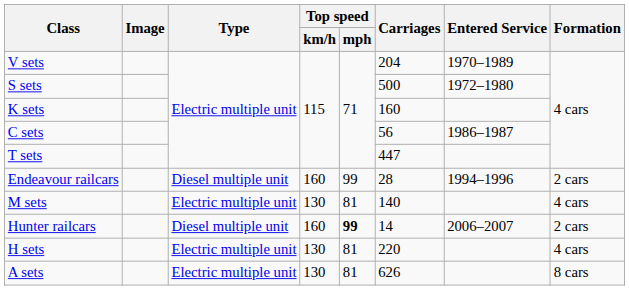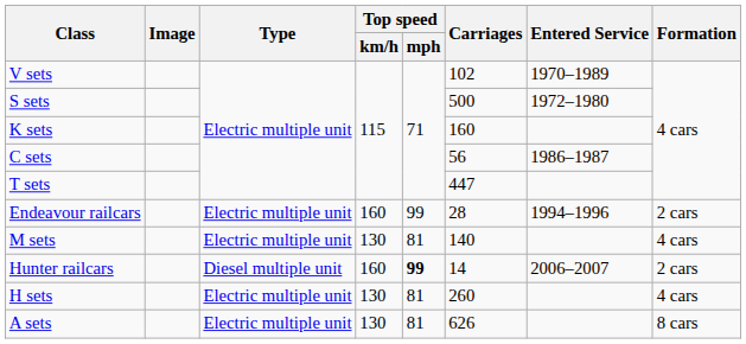 <table class="wikitable sortable">
 <tr>
 <th rowspan="2">Class</th>
 <th rowspan="2">Image</th>
 <th rowspan="2">Type</th>
 <th colspan="2">Top speed</th>
 <th rowspan="2">Carriages</th>
 <th rowspan="2">Entered Service</th>
 <th rowspan="2">Formation</th>
 </tr>
 <tr>
 <th>km/h</th>
 <th>mph</th>
 </tr>
 <tr>
 <td><a href='#'>V sets</a></td>
 <td></td>
 <td rowspan="5"><a href='#'>Electric multiple unit</a></td>
 <td rowspan="5">115</td>
 <td rowspan="5">71</td>
-<td>204</td>
+<td>102</td>
 <td>1970–1989</td>
 <td rowspan="5">4 cars</td>
 </tr>
 <tr>
 <td><a href='#'>S sets</a></td>
 <td></td>
 <td>500</td>
 <td>1972–1980</td>
 </tr>
 <tr>
 <td><a href='#'>K sets</a></td>
 <td></td>
 <td>160</td>
 <td></td>
 </tr>
 <tr>
 <td><a href='#'>C sets</a></td>
 <td></td>
 <td>56</td>
 <td>1986–1987</td>
 </tr>
 <tr>
 <td><a href='#'>T sets</a></td>
 <td></td>
 <td>447</td>
 <td></td>
 </tr>
 <tr>
 <td><a href='#'>Endeavour railcars</a></td>
 <td></td>
-<td><a href='#'>Diesel multiple unit</a></td>
+<td><a href='#'>Electric multiple unit</a></td>
 <td>160</td>
 <td>99</td>
 <td>28</td>
 <td>1994–1996</td>
 <td>2 cars</td>
 </tr>
 <tr>
 <td><a href='#'>M sets</a></td>
 <td></td>
 <td><a href='#'>Electric multiple unit</a></td>
 <td>130</td>
 <td>81</td>
 <td>140</td>
 <td></td>
 <td>4 cars</td>
 </tr>
 <tr>
 <td><a href='#'>Hunter railcars</a></td>
 <td></td>
 <td><a href='#'>Diesel multiple unit</a></td>
 <td>160</td>
 <td><strong>99</strong></td>
 <td>14</td>
 <td>2006–2007</td>
 <td>2 cars</td>
 </tr>
 <tr>
 <td><a href='#'>H sets</a></td>
 <td></td>
 <td><a href='#'>Electric multiple unit</a></td>
 <td>130</td>
 <td>81</td>
-<td>220</td>
+<td>260</td>
 <td></td>
 <td>4 cars</td>
 </tr>
 <tr>
 <td><a href='#'>A sets</a></td>
 <td></td>
 <td><a href='#'>Electric multiple unit</a></td>
 <td>130</td>
 <td>81</td>
 <td>626</td>
 <td></td>
 <td>8 cars</td>
 </tr>
 </table>
